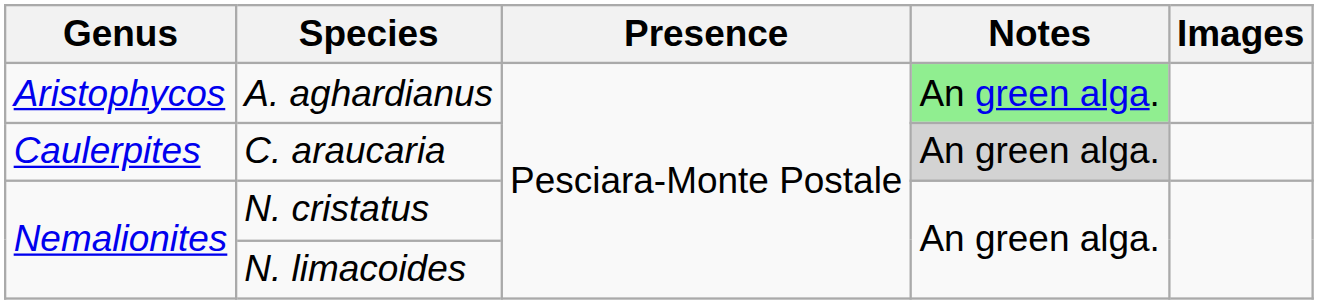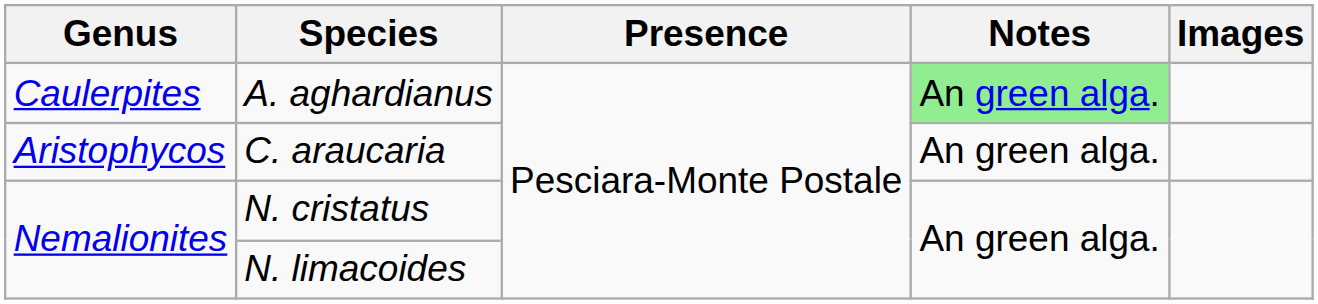 <table class="wikitable" align="center">
 <tr>
 <th>Genus</th>
 <th>Species</th>
 <th>Presence</th>
 <th>Notes</th>
 <th>Images</th>
 </tr>
 <tr>
-<td><em><a href='#'>Aristophycos</a></em></td>
+<td><em><a href='#'>Caulerpites</a></em></td>
 <td><em>A. aghardianus</em></td>
 <td rowspan="4">Pesciara-Monte Postale</td>
 <td style="background: lightgreen;">An <a href='#'>green alga</a>.</td>
 <td></td>
 </tr>
 <tr>
-<td><em><a href='#'>Caulerpites</a></em></td>
+<td><em><a href='#'>Aristophycos</a></em></td>
 <td><em>C. araucaria</em></td>
-<td style="background: lightgrey;">An green alga.</td>
+<td>An green alga.</td>
 <td></td>
 </tr>
 <tr>
 <td rowspan="2"><em><a href='#'>Nemalionites</a></em></td>
 <td><em>N. cristatus</em></td>
 <td rowspan="2">An green alga.</td>
 <td rowspan="2"></td>
 </tr>
 <tr>
 <td><em>N. limacoides</em></td>
 </tr>
 </table>
